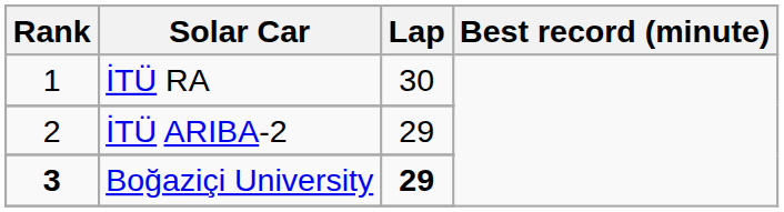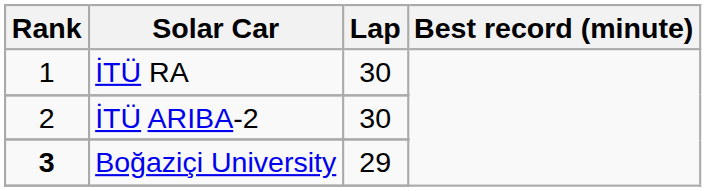 <table class="wikitable sortable centre" style="font-size: 85%;">
 <tr>
 <th>Rank</th>
 <th>Solar Car</th>
 <th>Lap</th>
 <th>Best record (minute)</th>
 </tr>
 <tr align="center">
 <td>1</td>
 <td align="left"><a href='#'>İTÜ</a> RA</td>
 <td>30</td>
 </tr>
 <tr>
 </tr>
 <tr align="center">
 <td>2</td>
 <td align="left"><a href='#'>İTÜ</a> <a href='#'>ARIBA</a>-2</td>
-<td>29</td>
+<td>30</td>
 </tr>
 <tr>
 </tr>
 <tr align="center">
 <td><strong>3</strong></td>
 <td align="left"><a href='#'>Boğaziçi University</a></td>
-<td><strong>29</strong></td>
+<td>29</td>
 </tr>
 <tr>
 </tr>
 </table>
